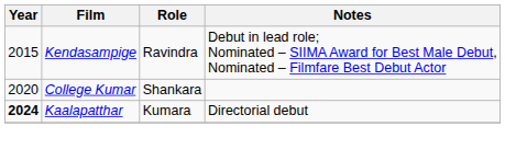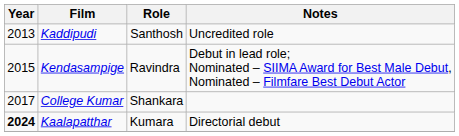 <table class="wikitable sortable plainrowheaders">
 <tr>
 <th>Year</th>
 <th>Film</th>
 <th>Role</th>
 <th>Notes</th>
 </tr>
 <tr>
+<td>2013</td>
+<td><em><a href='#'>Kaddipudi</a></em></td>
+<td style="text-align: center;">Santhosh</td>
+<td>Uncredited role</td>
+</tr>
+<tr>
 <td>2015</td>
 <td><em><a href='#'>Kendasampige</a></em></td>
 <td>Ravindra</td>
 <td>Debut in lead role;<br>Nominated – <a href='#'>SIIMA Award for Best Male Debut</a>, <br>Nominated – <a href='#'>Filmfare Best Debut Actor</a></td>
 </tr>
 <tr>
-<td>2020</td>
+<td>2017</td>
 <td><em><a href='#'>College Kumar</a></em></td>
 <td>Shankara</td>
 <td></td>
 </tr>
 <tr>
 <td><strong>2024</strong></td>
 <td><em><a href='#'>Kaalapatthar</a></em></td>
 <td>Kumara</td>
 <td>Directorial debut</td>
 </tr>
 <tr>
 </tr>
 </table>
